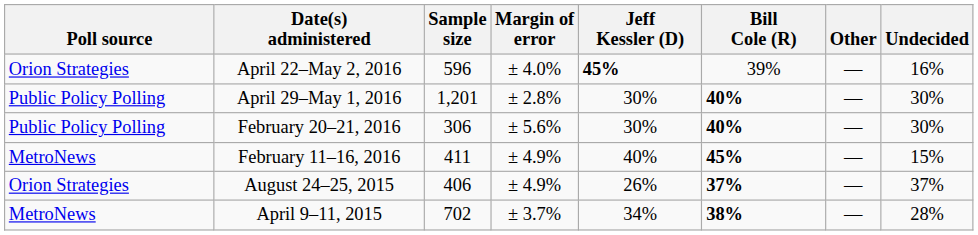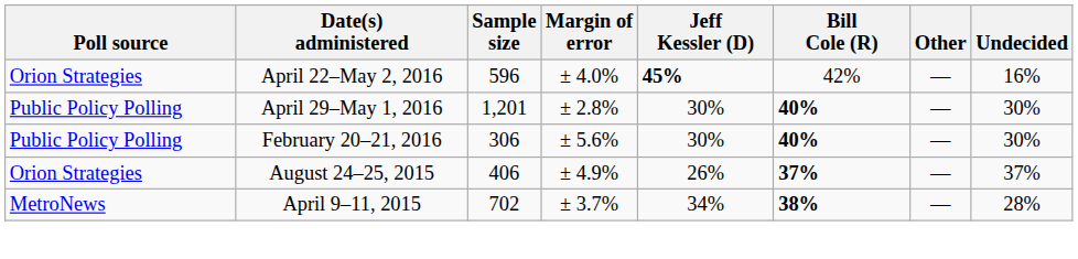 <table class="wikitable">
 <tr valign= bottom>
 <th style="width:175px;">Poll source</th>
 <th style="width:175px;">Date(s)<br>administered</th>
 <th class=small>Sample<br>size</th>
 <th class=small>Margin of<br>error</th>
 <th style="width:100px;">Jeff<br>Kessler (D)</th>
 <th style="width:100px;">Bill<br>Cole (R)</th>
 <th>Other</th>
 <th>Undecided</th>
 </tr>
 <tr>
 <td><a href='#'>Orion Strategies</a></td>
 <td align=center>April 22–May 2, 2016</td>
 <td align=center>596</td>
 <td align=center>± 4.0%</td>
 <td><strong>45%</strong></td>
-<td align=center>39%</td>
+<td align=center>42%</td>
 <td align=center>—</td>
 <td align=center>16%</td>
 </tr>
 <tr>
 <td><a href='#'>Public Policy Polling</a></td>
 <td align=center>April 29–May 1, 2016</td>
 <td align=center>1,201</td>
 <td align=center>± 2.8%</td>
 <td align=center>30%</td>
 <td><strong>40%</strong></td>
 <td align=center>—</td>
 <td align=center>30%</td>
 </tr>
 <tr>
 <td><a href='#'>Public Policy Polling</a></td>
 <td align=center>February 20–21, 2016</td>
 <td align=center>306</td>
 <td align=center>± 5.6%</td>
 <td align=center>30%</td>
 <td><strong>40%</strong></td>
 <td align=center>—</td>
 <td align=center>30%</td>
 </tr>
 <tr>
-<td><a href='#'>MetroNews</a></td>
-<td align=center>February 11–16, 2016</td>
-<td align=center>411</td>
-<td align=center>± 4.9%</td>
-<td align=center>40%</td>
-<td><strong>45%</strong></td>
-<td align=center>—</td>
-<td align=center>15%</td>
-</tr>
-<tr>
 <td><a href='#'>Orion Strategies</a></td>
 <td align=center>August 24–25, 2015</td>
 <td align=center>406</td>
 <td align=center>± 4.9%</td>
 <td align=center>26%</td>
 <td><strong>37%</strong></td>
 <td align=center>—</td>
 <td align=center>37%</td>
 </tr>
 <tr>
 <td><a href='#'>MetroNews</a></td>
 <td align=center>April 9–11, 2015</td>
 <td align=center>702</td>
 <td align=center>± 3.7%</td>
 <td align=center>34%</td>
 <td><strong>38%</strong></td>
 <td align=center>—</td>
 <td align=center>28%</td>
 </tr>
 </table>
